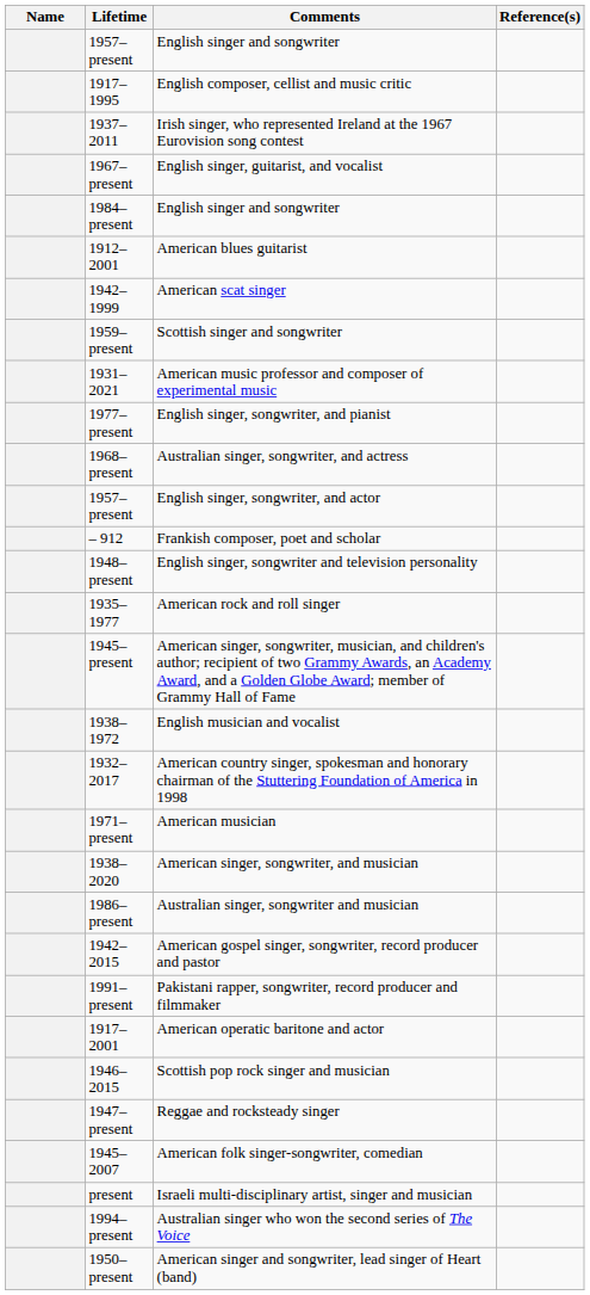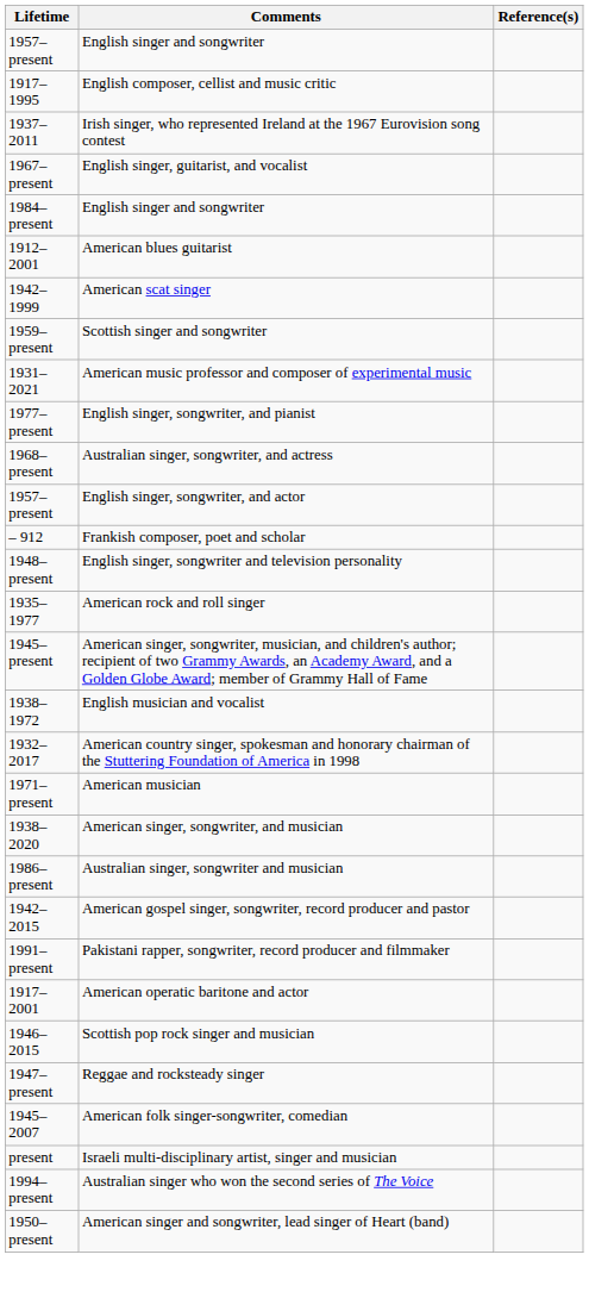 <table class="sortable wikitable plainrowheaders">
 <tr>
-<th width="15%" scope="col">Name</th>
 <th width="12%" scope="col">Lifetime</th>
 <th class="unsortable" width="68%" scope="col">Comments</th>
 <th class="unsortable" width="5%" scope="col">Reference(s)</th>
 </tr>
 <tr valign="top">
-<th scope="row"></th>
 <td>1957–present</td>
 <td>English singer and songwriter</td>
 <td align="center"></td>
 </tr>
 <tr valign="top">
-<th scope="row"></th>
 <td>1917–1995</td>
 <td>English composer, cellist and music critic</td>
 <td align="center"></td>
 </tr>
 <tr valign="top">
-<th scope="row"></th>
 <td>1937–2011</td>
 <td>Irish singer, who represented Ireland at the 1967 Eurovision song contest</td>
 <td align="center"></td>
 </tr>
 <tr valign="top">
-<th scope="row"></th>
 <td>1967–present</td>
 <td>English singer, guitarist, and vocalist</td>
 <td align="center"></td>
 </tr>
 <tr valign="top">
-<th scope="row"></th>
 <td>1984–present</td>
 <td>English singer and songwriter</td>
 <td align="center"></td>
 </tr>
 <tr valign="top">
-<th scope="row"></th>
 <td>1912–2001</td>
 <td>American blues guitarist</td>
 <td align="center"></td>
 </tr>
 <tr valign="top">
-<th scope="row"></th>
 <td>1942–1999</td>
 <td>American <a href='#'>scat singer</a></td>
 <td align="center"></td>
 </tr>
 <tr valign="top">
-<th scope="row"></th>
 <td>1959–present</td>
 <td>Scottish singer and songwriter</td>
 <td align="center"></td>
 </tr>
 <tr valign="top">
-<th scope="row"></th>
 <td>1931–2021</td>
 <td>American music professor and composer of <a href='#'>experimental music</a></td>
 <td align="center"></td>
 </tr>
 <tr valign="top">
-<th scope="row"></th>
 <td>1977–present</td>
 <td>English singer, songwriter, and pianist</td>
 <td align="center"></td>
 </tr>
 <tr valign="top">
-<th scope="row"></th>
 <td>1968–present</td>
 <td>Australian singer, songwriter, and actress</td>
 <td align="center"></td>
 </tr>
 <tr valign="top">
-<th scope="row"></th>
 <td>1957–present</td>
 <td>English singer, songwriter, and actor</td>
 <td align="center"></td>
 </tr>
 <tr valign="top">
-<th scope="row"></th>
 <td> – 912</td>
 <td>Frankish composer, poet and scholar</td>
 <td align="center"></td>
 </tr>
 <tr valign="top">
-<th scope="row"></th>
 <td>1948–present</td>
 <td>English singer, songwriter and television personality</td>
 <td align="center"></td>
 </tr>
 <tr valign="top">
-<th scope="row"></th>
 <td>1935–1977</td>
 <td>American rock and roll singer</td>
 <td align="center"></td>
 </tr>
 <tr valign="top">
-<th scope="row"></th>
 <td>1945–present</td>
 <td>American singer, songwriter, musician, and children's author; recipient of two <a href='#'>Grammy Awards</a>, an <a href='#'>Academy Award</a>, and a <a href='#'>Golden Globe Award</a>; member of Grammy Hall of Fame</td>
 <td align="center"></td>
 </tr>
 <tr valign="top">
-<th scope="row"></th>
 <td>1938–1972</td>
 <td>English musician and vocalist</td>
 <td align="center"></td>
 </tr>
 <tr valign="top">
-<th scope="row"></th>
 <td>1932–2017</td>
 <td>American country singer, spokesman and honorary chairman of the <a href='#'>Stuttering Foundation of America</a> in 1998</td>
 <td align="center"></td>
 </tr>
 <tr valign="top">
-<th scope="row"></th>
 <td>1971–present</td>
 <td>American musician</td>
 <td align="center"></td>
 </tr>
 <tr valign="top">
-<th scope="row"></th>
 <td>1938–2020</td>
 <td>American singer, songwriter, and musician</td>
 <td align="center"></td>
 </tr>
 <tr valign="top">
-<th scope="row"></th>
 <td>1986–present</td>
 <td>Australian singer, songwriter and musician</td>
 <td align="center"></td>
 </tr>
 <tr valign="top">
-<th scope="row"></th>
 <td>1942–2015</td>
 <td>American gospel singer, songwriter, record producer and pastor</td>
 <td align="center"></td>
 </tr>
 <tr valign="top">
-<th scope="row"></th>
 <td>1991–present</td>
 <td>Pakistani rapper, songwriter, record producer and filmmaker</td>
 <td align="center"></td>
 </tr>
 <tr valign="top">
-<th scope="row"></th>
 <td>1917–2001</td>
 <td>American operatic baritone and actor</td>
 <td align="center"></td>
 </tr>
 <tr valign="top">
-<th scope="row"></th>
 <td>1946–2015</td>
 <td>Scottish pop rock singer and musician</td>
 <td align="center"></td>
 </tr>
 <tr valign="top">
-<th scope="row"></th>
 <td>1947–present</td>
 <td>Reggae and rocksteady singer</td>
 <td align="center"></td>
 </tr>
 <tr valign="top">
-<th scope="row"></th>
 <td>1945–2007</td>
 <td>American folk singer-songwriter, comedian</td>
 <td align="center"></td>
 </tr>
 <tr valign="top">
-<th scope="row"></th>
 <td>present</td>
 <td>Israeli multi-disciplinary artist, singer and musician</td>
 <td align="center"></td>
 </tr>
 <tr valign="top">
-<th scope="row"></th>
 <td>1994–present</td>
 <td>Australian singer who won the second series of <em><a href='#'>The Voice</a></em></td>
 <td align="center"></td>
 </tr>
 <tr valign="top">
-<th scope="row"></th>
 <td>1950–present</td>
 <td>American singer and songwriter, lead singer of Heart (band)</td>
 <td align="center"></td>
 </tr>
 </table>
